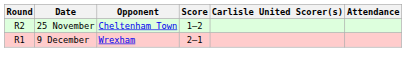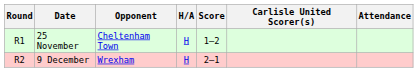 <table class="wikitable" style="text-align:center">
 <tr>
 <th>Round</th>
 <th>Date</th>
 <th>Opponent</th>
+<th>H/A</th>
 <th>Score</th>
 <th>Carlisle United Scorer(s)</th>
 <th>Attendance</th>
 </tr>
 <tr bgcolor=#ddffdd>
-<td>R2</td>
+<td>R1</td>
 <td align=left>25 November</td>
 <td align=left><a href='#'>Cheltenham Town</a></td>
+<td><a href='#'>H</a></td>
 <td>1–2</td>
 <td align=left></td>
 <td></td>
 </tr>
 <tr bgcolor=#FFCCCC>
-<td>R1</td>
+<td>R2</td>
 <td align=left>9 December</td>
 <td align=left><a href='#'>Wrexham</a></td>
+<td><a href='#'>H</a></td>
 <td>2–1</td>
 <td align=left></td>
 <td></td>
 </tr>
 </table>
